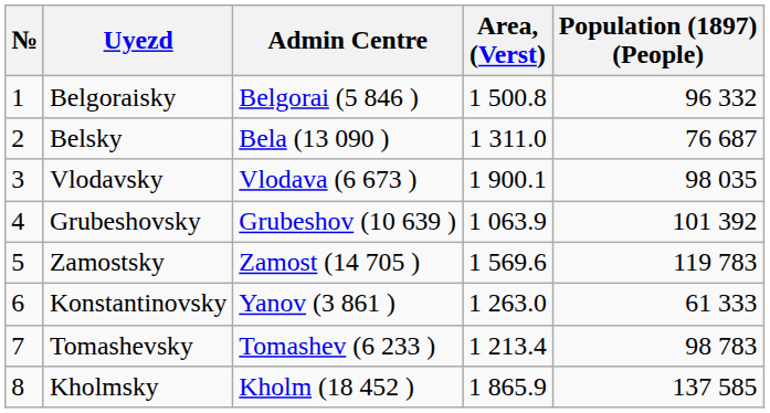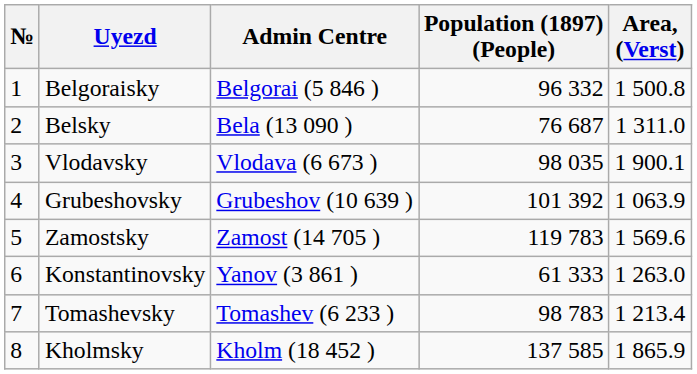 <table class="wikitable">
 <tr>
 <th>№</th>
 <th><a href='#'>Uyezd</a></th>
 <th>Admin Centre</th>
+<th>Population (1897)<br> (People)</th>
 <th>Area, <br> (<a href='#'>Verst</a>)</th>
-<th>Population (1897)<br> (People)</th>
 </tr>
 <tr>
 <td>1</td>
 <td>Belgoraisky</td>
 <td><a href='#'>Belgorai</a> (5 846 )</td>
+<td style="text-align:right">96 332</td>
 <td style="text-align:right">1 500.8</td>
-<td style="text-align:right">96 332</td>
 </tr>
 <tr>
 <td>2</td>
 <td>Belsky</td>
 <td><a href='#'>Bela</a> (13 090 )</td>
+<td style="text-align:right">76 687</td>
 <td style="text-align:right">1 311.0</td>
-<td style="text-align:right">76 687</td>
 </tr>
 <tr>
 <td>3</td>
 <td>Vlodavsky</td>
 <td><a href='#'>Vlodava</a> (6 673 )</td>
+<td style="text-align:right">98 035</td>
 <td style="text-align:right">1 900.1</td>
-<td style="text-align:right">98 035</td>
 </tr>
 <tr>
 <td>4</td>
 <td>Grubeshovsky</td>
 <td><a href='#'>Grubeshov</a> (10 639 )</td>
+<td style="text-align:right">101 392</td>
 <td style="text-align:right">1 063.9</td>
-<td style="text-align:right">101 392</td>
 </tr>
 <tr>
 <td>5</td>
 <td>Zamostsky</td>
 <td><a href='#'>Zamost</a> (14 705 )</td>
+<td style="text-align:right">119 783</td>
 <td style="text-align:right">1 569.6</td>
-<td style="text-align:right">119 783</td>
 </tr>
 <tr>
 <td>6</td>
 <td>Konstantinovsky</td>
 <td><a href='#'>Yanov</a> (3 861 )</td>
+<td style="text-align:right">61 333</td>
 <td style="text-align:right">1 263.0</td>
-<td style="text-align:right">61 333</td>
 </tr>
 <tr>
 <td>7</td>
 <td>Tomashevsky</td>
 <td><a href='#'>Tomashev</a> (6 233 )</td>
+<td style="text-align:right">98 783</td>
 <td style="text-align:right">1 213.4</td>
-<td style="text-align:right">98 783</td>
 </tr>
 <tr>
 <td>8</td>
 <td>Kholmsky</td>
 <td><a href='#'>Kholm</a> (18 452 )</td>
+<td style="text-align:right">137 585</td>
 <td style="text-align:right">1 865.9</td>
-<td style="text-align:right">137 585</td>
 </tr>
 </table>
